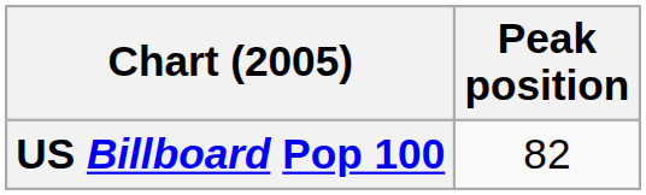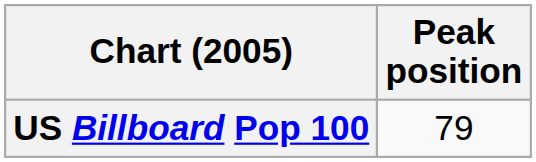 <table class="wikitable sortable plainrowheaders" style="text-align:center">
 <tr>
 <th>Chart (2005)</th>
 <th>Peak<br>position</th>
 </tr>
 <tr>
 <th scope="row">US <em><a href='#'>Billboard</a></em> <a href='#'>Pop 100</a></th>
-<td>82</td>
+<td>79</td>
 </tr>
 </table>
